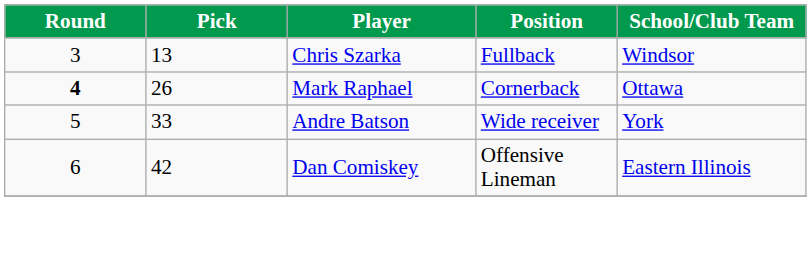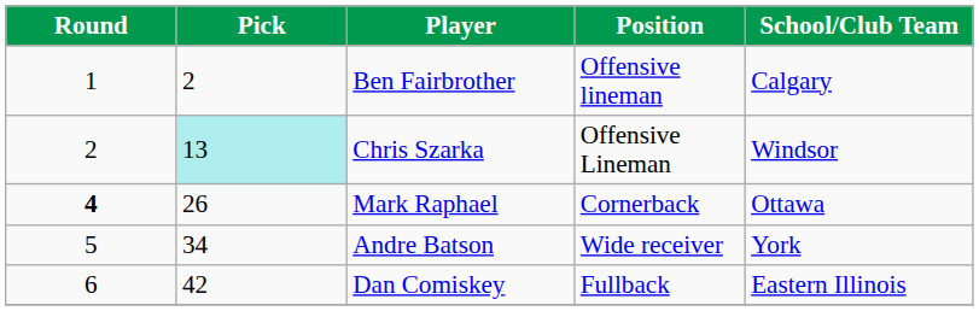 <table class="wikitable sortable sortable">
 <tr>
 <th style="background:#00994D;color:white;" width="15%">Round</th>
 <th style="background:#00994D;color:white;" width="15%">Pick</th>
 <th style="background:#00994D;color:white;" width="20%">Player</th>
 <th style="background:#00994D;color:white;" width="15%">Position</th>
 <th style="background:#00994D;color:white;" width="20%">School/Club Team</th>
 </tr>
 <tr>
-<td align=center>3</td>
-<td>13</td>
+<td align=center>1</td>
+<td>2</td>
+<td><a href='#'>Ben Fairbrother</a></td>
+<td><a href='#'>Offensive lineman</a></td>
+<td><a href='#'>Calgary</a></td>
+</tr>
+<tr>
+<td align=center>2</td>
+<td style="background: paleturquoise;">13</td>
 <td><a href='#'>Chris Szarka</a></td>
-<td><a href='#'>Fullback</a></td>
+<td>Offensive Lineman</td>
 <td><a href='#'>Windsor</a></td>
 </tr>
 <tr>
 <td align=center><strong>4</strong></td>
 <td>26</td>
 <td><a href='#'>Mark Raphael</a></td>
 <td><a href='#'>Cornerback</a></td>
 <td><a href='#'>Ottawa</a></td>
 </tr>
 <tr>
 <td align=center>5</td>
-<td>33</td>
+<td>34</td>
 <td><a href='#'>Andre Batson</a></td>
 <td><a href='#'>Wide receiver</a></td>
 <td><a href='#'>York</a></td>
 </tr>
 <tr>
 <td align=center>6</td>
 <td>42</td>
 <td><a href='#'>Dan Comiskey</a></td>
-<td>Offensive Lineman</td>
+<td><a href='#'>Fullback</a></td>
 <td><a href='#'>Eastern Illinois</a></td>
 </tr>
 <tr>
 </tr>
 </table>
